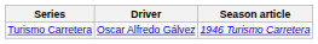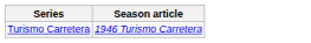 <table class="wikitable" style="font-size: 87%;">
 <tr>
 <th>Series</th>
-<th>Driver</th>
 <th>Season article</th>
 </tr>
 <tr>
 <td><a href='#'>Turismo Carretera</a></td>
-<td> <a href='#'>Oscar Alfredo Gálvez</a></td>
 <td><em><a href='#'>1946 Turismo Carretera</a></em></td>
 </tr>
 </table>
